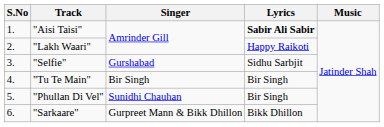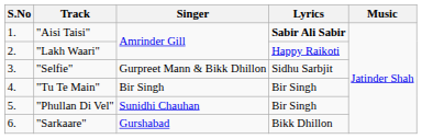 <table class="wikitable">
 <tr>
 <th>S.No</th>
 <th>Track</th>
 <th>Singer</th>
 <th>Lyrics</th>
 <th>Music</th>
 </tr>
 <tr>
 <td>1.</td>
 <td>"Aisi Taisi"</td>
 <td rowspan="2"><a href='#'>Amrinder Gill</a></td>
 <td><strong>Sabir Ali Sabir</strong></td>
 <td rowspan="6"><a href='#'>Jatinder Shah</a></td>
 </tr>
 <tr>
 <td>2.</td>
 <td>"Lakh Waari"</td>
 <td><a href='#'>Happy Raikoti</a></td>
 </tr>
 <tr>
 <td>3.</td>
 <td>"Selfie"</td>
-<td><a href='#'>Gurshabad</a></td>
+<td>Gurpreet Mann & Bikk Dhillon</td>
 <td>Sidhu Sarbjit</td>
 </tr>
 <tr>
 <td>4.</td>
 <td>"Tu Te Main"</td>
 <td>Bir Singh</td>
 <td>Bir Singh</td>
 </tr>
 <tr>
 <td>5.</td>
 <td>"Phullan Di Vel"</td>
 <td><a href='#'>Sunidhi Chauhan</a></td>
 <td>Bir Singh</td>
 </tr>
 <tr>
 <td>6.</td>
 <td>"Sarkaare"</td>
-<td>Gurpreet Mann & Bikk Dhillon</td>
+<td><a href='#'>Gurshabad</a></td>
 <td>Bikk Dhillon</td>
 </tr>
 </table>
